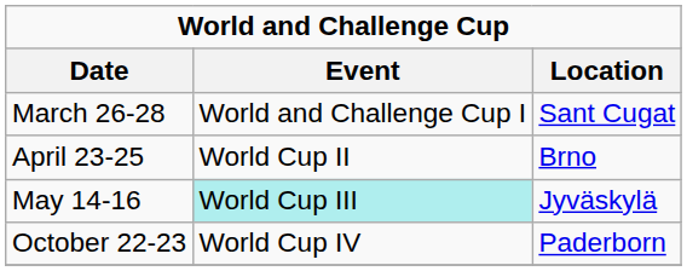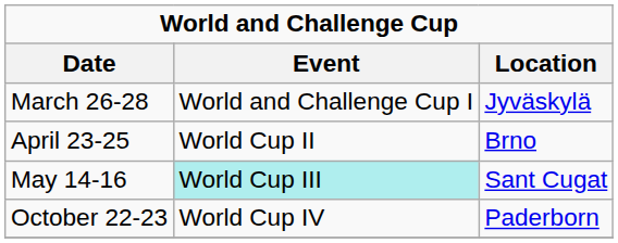 <table class="wikitable">
 <tr>
 <td colspan="4" style="text-align:center;"><strong>World and Challenge Cup</strong></td>
 </tr>
 <tr>
 <th>Date</th>
 <th>Event</th>
 <th>Location</th>
 </tr>
 <tr>
 <td>March 26-28</td>
 <td>World and Challenge Cup I</td>
-<td>  <a href='#'>Sant Cugat</a></td>
+<td>  <a href='#'>Jyväskylä</a></td>
 </tr>
 <tr>
 <td>April 23-25</td>
 <td>World Cup II</td>
 <td>  <a href='#'>Brno</a></td>
 </tr>
 <tr>
 <td>May 14-16</td>
 <td style="background: paleturquoise;">World Cup III</td>
-<td>  <a href='#'>Jyväskylä</a></td>
+<td>  <a href='#'>Sant Cugat</a></td>
 </tr>
 <tr>
 <td>October 22-23</td>
 <td>World Cup IV</td>
 <td>  <a href='#'>Paderborn</a></td>
 </tr>
 <tr>
 </tr>
 </table>
